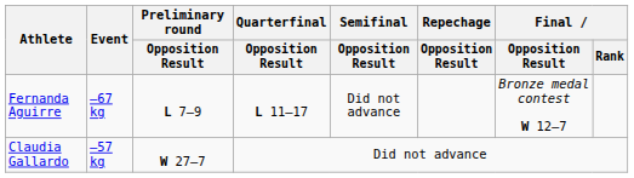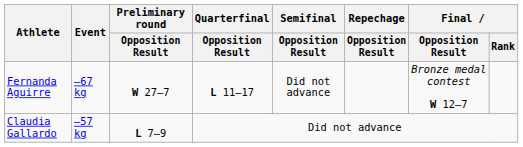 <table class=wikitable style=font-size:95%;text-align:center>
 <tr>
 <th rowspan=2>Athlete</th>
 <th rowspan=2>Event</th>
 <th>Preliminary round</th>
 <th>Quarterfinal</th>
 <th>Semifinal</th>
 <th>Repechage</th>
 <th colspan=2>Final / </th>
 </tr>
 <tr style=font-size:95%>
 <th>Opposition<br>Result</th>
 <th>Opposition<br>Result</th>
 <th>Opposition<br>Result</th>
 <th>Opposition<br>Result</th>
 <th>Opposition<br>Result</th>
 <th>Rank</th>
 </tr>
 <tr>
 <td align=left><a href='#'>Fernanda Aguirre</a></td>
 <td align=left><a href='#'>–67 kg</a></td>
-<td><br><strong>L</strong> 7–9</td>
+<td><br><strong>W</strong> 27–7</td>
 <td><br><strong>L</strong> 11–17</td>
 <td>Did not advance</td>
 <td></td>
 <td><em>Bronze medal contest</em><br><br><strong>W</strong> 12–7</td>
 <td></td>
 </tr>
 <tr align=center>
 <td align=left><a href='#'>Claudia Gallardo</a></td>
 <td align=left><a href='#'>–57 kg</a></td>
-<td><br><strong>W</strong> 27–7</td>
+<td><br><strong>L</strong> 7–9</td>
 <td colspan=5>Did not advance</td>
 </tr>
 </table>
